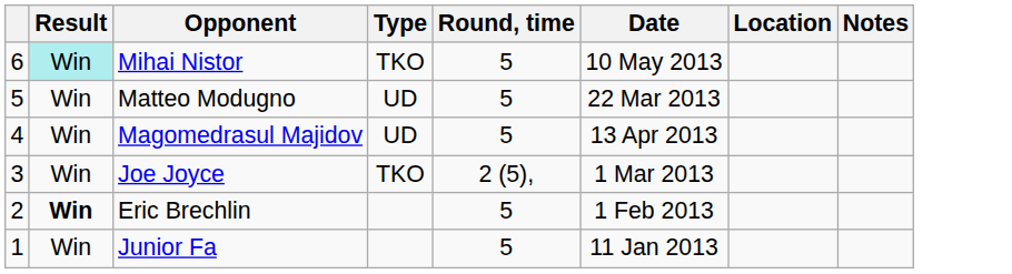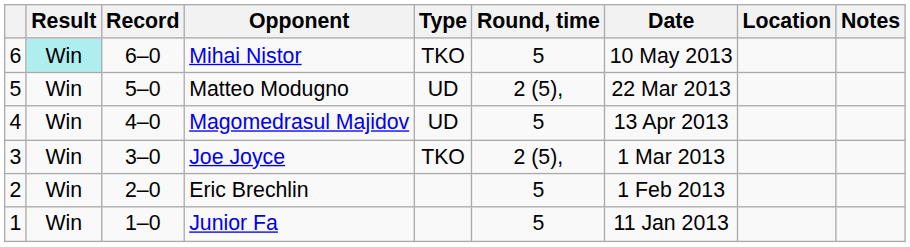 <table class="wikitable" style="text-align:center">
 <tr>
 <th></th>
 <th>Result</th>
+<th>Record</th>
 <th>Opponent</th>
 <th>Type</th>
 <th>Round, time</th>
 <th>Date</th>
 <th>Location</th>
 <th>Notes</th>
 </tr>
 <tr>
 <td>6</td>
 <td style="background: paleturquoise;">Win</td>
+<td>6–0</td>
 <td style="text-align:left;"><a href='#'>Mihai Nistor</a></td>
 <td>TKO</td>
 <td>5</td>
 <td>10 May 2013</td>
 <td style="text-align:left;"></td>
 <td></td>
 </tr>
 <tr>
 <td>5</td>
 <td>Win</td>
+<td>5–0</td>
 <td style="text-align:left;">Matteo Modugno</td>
 <td>UD</td>
-<td>5</td>
+<td>2 (5), </td>
 <td>22 Mar 2013</td>
 <td style="text-align:left;"></td>
 <td></td>
 </tr>
 <tr>
 <td>4</td>
 <td>Win</td>
+<td>4–0</td>
 <td style="text-align:left;"><a href='#'>Magomedrasul Majidov</a></td>
 <td>UD</td>
 <td>5</td>
 <td>13 Apr 2013</td>
 <td style="text-align:left;"></td>
 <td></td>
 </tr>
 <tr>
 <td>3</td>
 <td>Win</td>
+<td>3–0</td>
 <td style="text-align:left;"><a href='#'>Joe Joyce</a></td>
 <td>TKO</td>
 <td>2 (5), </td>
 <td>1 Mar 2013</td>
 <td style="text-align:left;"></td>
 <td></td>
 </tr>
 <tr>
 <td>2</td>
-<td><strong>Win</strong></td>
+<td>Win</td>
+<td>2–0</td>
 <td style="text-align:left;">Eric Brechlin</td>
 <td></td>
 <td>5</td>
 <td>1 Feb 2013</td>
 <td style="text-align:left;"></td>
 <td></td>
 </tr>
 <tr>
 <td>1</td>
 <td>Win</td>
+<td>1–0</td>
 <td style="text-align:left;"><a href='#'>Junior Fa</a></td>
 <td></td>
 <td>5</td>
 <td>11 Jan 2013</td>
 <td style="text-align:left;"></td>
 <td></td>
 </tr>
 </table>
